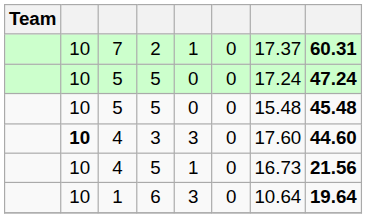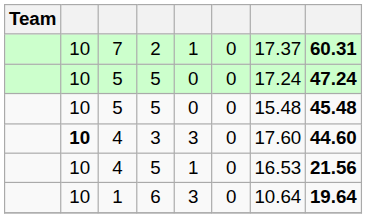 <table class="wikitable" style="text-align:center;">
 <tr>
 <th>Team</th>
 <th style="width:25px"></th>
 <th style="width:25px"></th>
 <th style="width:25px"></th>
 <th style="width:25px"></th>
 <th style="width:25px"></th>
 <th style="width:40px"></th>
 <th style="width:40px"></th>
 </tr>
 <tr style="background:#cfc">
 <td style="text-align:left;"></td>
 <td>10</td>
 <td>7</td>
 <td>2</td>
 <td>1</td>
 <td>0</td>
 <td>17.37</td>
 <td><strong>60.31</strong></td>
 </tr>
 <tr style="background:#cfc">
 <td style="text-align:left;"></td>
 <td>10</td>
 <td>5</td>
 <td>5</td>
 <td>0</td>
 <td>0</td>
 <td>17.24</td>
 <td><strong>47.24</strong></td>
 </tr>
 <tr>
 <td style="text-align:left;"></td>
 <td>10</td>
 <td>5</td>
 <td>5</td>
 <td>0</td>
 <td>0</td>
 <td>15.48</td>
 <td><strong>45.48</strong></td>
 </tr>
 <tr>
 <td style="text-align:left;"></td>
 <td><strong>10</strong></td>
 <td>4</td>
 <td>3</td>
 <td>3</td>
 <td>0</td>
 <td>17.60</td>
 <td><strong>44.60</strong></td>
 </tr>
 <tr>
 <td style="text-align:left;"></td>
 <td>10</td>
 <td>4</td>
 <td>5</td>
 <td>1</td>
 <td>0</td>
-<td>16.73</td>
+<td>16.53</td>
 <td><strong>21.56</strong></td>
 </tr>
 <tr>
 <td style="text-align:left;"></td>
 <td>10</td>
 <td>1</td>
 <td>6</td>
 <td>3</td>
 <td>0</td>
 <td>10.64</td>
 <td><strong>19.64</strong></td>
 </tr>
 <tr>
 </tr>
 </table>
